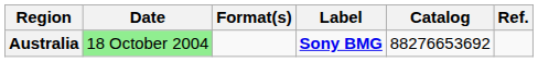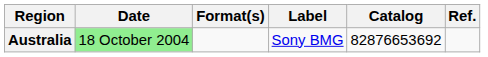 <table class="wikitable sortable plainrowheaders">
 <tr>
 <th scope="col">Region</th>
 <th scope="col">Date</th>
 <th scope="col">Format(s)</th>
 <th scope="col">Label</th>
 <th scope="col">Catalog</th>
 <th scope="col">Ref.</th>
 </tr>
 <tr>
 <th scope="row">Australia</th>
 <td style="background: lightgreen;">18 October 2004</td>
 <td></td>
-<td><strong><a href='#'>Sony BMG</a></strong></td>
-<td>88276653692</td>
+<td><a href='#'>Sony BMG</a></td>
+<td>82876653692</td>
 <td style="text-align:center;"></td>
 </tr>
 </table>
